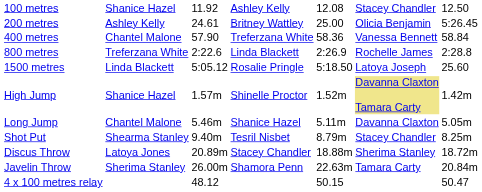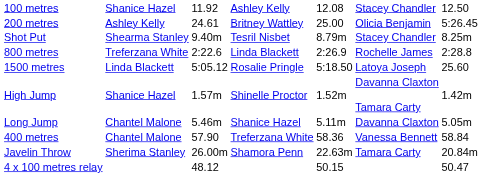 <table>
 <tr>
 <td><a href='#'>100 metres</a></td>
 <td align=left><a href='#'>Shanice Hazel</a> <br> </td>
 <td>11.92</td>
 <td align=left><a href='#'>Ashley Kelly</a> <br> </td>
 <td>12.08</td>
 <td align=left><a href='#'>Stacey Chandler</a> <br> </td>
 <td>12.50</td>
 </tr>
 <tr>
 <td><a href='#'>200 metres</a></td>
 <td align=left><a href='#'>Ashley Kelly</a> <br> </td>
 <td>24.61</td>
 <td align=left><a href='#'>Britney Wattley</a> <br> </td>
 <td>25.00</td>
 <td align=left><a href='#'>Olicia Benjamin</a> <br> </td>
 <td>5:26.45</td>
 </tr>
 <tr>
-<td><a href='#'>400 metres</a></td>
-<td align=left><a href='#'>Chantel Malone</a> <br> </td>
-<td>57.90</td>
-<td align=left><a href='#'>Treferzana White</a> <br> </td>
-<td>58.36</td>
-<td align=left><a href='#'>Vanessa Bennett</a> <br> </td>
-<td>58.84</td>
+<td><a href='#'>Shot Put</a></td>
+<td align=left><a href='#'>Shearma Stanley</a> <br> </td>
+<td>9.40m</td>
+<td align=left><a href='#'>Tesril Nisbet</a> <br> </td>
+<td>8.79m</td>
+<td align=left><a href='#'>Stacey Chandler</a> <br> </td>
+<td>8.25m</td>
 </tr>
 <tr>
 <td><a href='#'>800 metres</a></td>
 <td align=left><a href='#'>Treferzana White</a> <br> </td>
 <td>2:22.6</td>
 <td align=left><a href='#'>Linda Blackett</a> <br> </td>
 <td>2:26.9</td>
 <td align=left><a href='#'>Rochelle James</a> <br> </td>
 <td>2:28.8</td>
 </tr>
 <tr>
 <td><a href='#'>1500 metres</a></td>
 <td align=left><a href='#'>Linda Blackett</a> <br> </td>
 <td>5:05.12</td>
 <td align=left><a href='#'>Rosalie Pringle</a> <br> </td>
 <td>5:18.50</td>
 <td align=left><a href='#'>Latoya Joseph</a> <br> </td>
 <td>25.60</td>
 </tr>
 <tr>
 <td><a href='#'>High Jump</a></td>
 <td align=left><a href='#'>Shanice Hazel</a> <br> </td>
 <td>1.57m</td>
 <td align=left><a href='#'>Shinelle Proctor</a> <br> </td>
 <td>1.52m</td>
-<td align=left style="background: khaki;"><a href='#'>Davanna Claxton</a> <br>  <br> <a href='#'>Tamara Carty</a> <br> </td>
+<td align=left><a href='#'>Davanna Claxton</a> <br>  <br> <a href='#'>Tamara Carty</a> <br> </td>
 <td>1.42m</td>
 </tr>
 <tr>
 <td><a href='#'>Long Jump</a></td>
 <td align=left><a href='#'>Chantel Malone</a> <br> </td>
 <td>5.46m</td>
 <td align=left><a href='#'>Shanice Hazel</a> <br> </td>
 <td>5.11m</td>
 <td align=left><a href='#'>Davanna Claxton</a> <br> </td>
 <td>5.05m</td>
 </tr>
 <tr>
-<td><a href='#'>Shot Put</a></td>
-<td align=left><a href='#'>Shearma Stanley</a> <br> </td>
-<td>9.40m</td>
-<td align=left><a href='#'>Tesril Nisbet</a> <br> </td>
-<td>8.79m</td>
-<td align=left><a href='#'>Stacey Chandler</a> <br> </td>
-<td>8.25m</td>
-</tr>
-<tr>
-<td><a href='#'>Discus Throw</a></td>
-<td align=left><a href='#'>Latoya Jones</a> <br> </td>
-<td>20.89m</td>
-<td align=left><a href='#'>Stacey Chandler</a> <br> </td>
-<td>18.88m</td>
-<td align=left><a href='#'>Sherima Stanley</a> <br> </td>
-<td>18.72m</td>
+<td><a href='#'>400 metres</a></td>
+<td align=left><a href='#'>Chantel Malone</a> <br> </td>
+<td>57.90</td>
+<td align=left><a href='#'>Treferzana White</a> <br> </td>
+<td>58.36</td>
+<td align=left><a href='#'>Vanessa Bennett</a> <br> </td>
+<td>58.84</td>
 </tr>
 <tr>
 <td><a href='#'>Javelin Throw</a></td>
 <td align=left><a href='#'>Sherima Stanley</a> <br> </td>
 <td>26.00m</td>
 <td align=left><a href='#'>Shamora Penn</a> <br> </td>
 <td>22.63m</td>
 <td align=left><a href='#'>Tamara Carty</a> <br> </td>
 <td>20.84m</td>
 </tr>
 <tr>
 <td><a href='#'>4 x 100 metres relay</a></td>
 <td></td>
 <td>48.12</td>
 <td></td>
 <td>50.15</td>
 <td></td>
 <td>50.47</td>
 </tr>
 </table>
